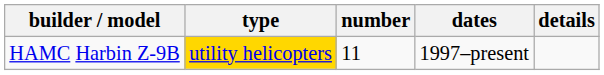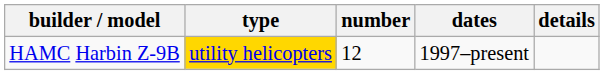 <table class=wikitable>
 <tr>
 <th>builder / model</th>
 <th>type</th>
 <th>number</th>
 <th>dates</th>
 <th>details</th>
 </tr>
 <tr>
 <td><a href='#'>HAMC</a> <a href='#'>Harbin Z-9B</a></td>
 <td style="background: gold;"><a href='#'>utility helicopters</a></td>
-<td>11</td>
+<td>12</td>
 <td>1997–present</td>
 <td></td>
 </tr>
 </table>
